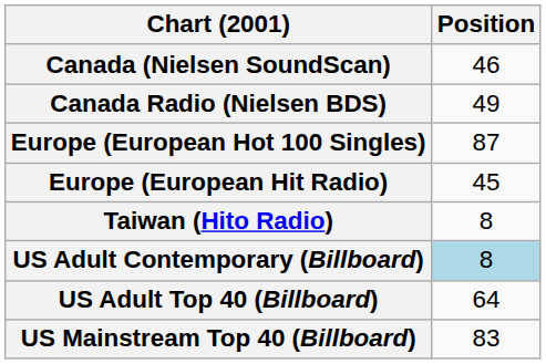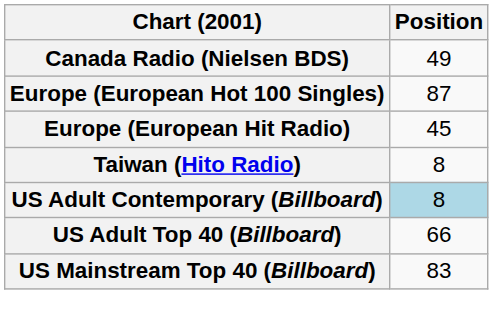 <table class="wikitable sortable plainrowheaders" style="text-align:center">
 <tr>
 <th scope="col">Chart (2001)</th>
 <th scope="col">Position</th>
-</tr>
-<tr>
-<th scope="row">Canada (Nielsen SoundScan)</th>
-<td>46</td>
 </tr>
 <tr>
 <th scope="row">Canada Radio (Nielsen BDS)</th>
 <td>49</td>
 </tr>
 <tr>
 <th scope="row">Europe (European Hot 100 Singles)</th>
 <td>87</td>
 </tr>
 <tr>
 <th scope="row">Europe (European Hit Radio)</th>
 <td>45</td>
 </tr>
 <tr>
 <th scope="row">Taiwan (<a href='#'>Hito Radio</a>)</th>
 <td style="text-align:center;">8</td>
 </tr>
 <tr>
 <th scope="row">US Adult Contemporary (<em>Billboard</em>)</th>
 <td style="background: lightblue;">8</td>
 </tr>
 <tr>
 <th scope="row">US Adult Top 40 (<em>Billboard</em>)</th>
-<td>64</td>
+<td>66</td>
 </tr>
 <tr>
 <th scope="row">US Mainstream Top 40 (<em>Billboard</em>)</th>
 <td>83</td>
 </tr>
 </table>
